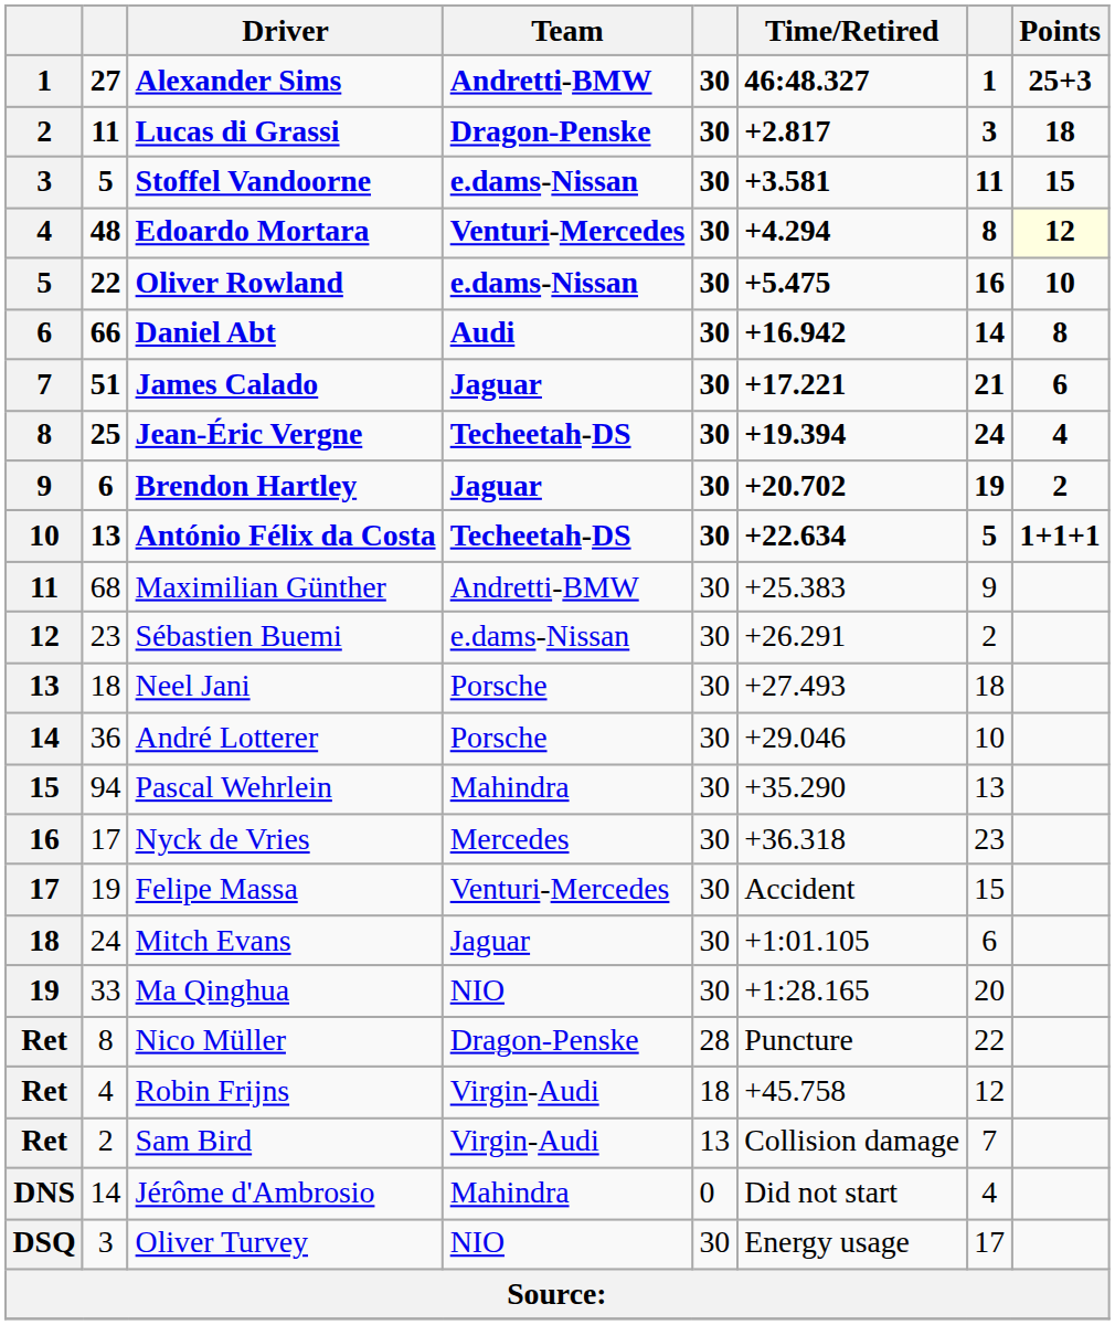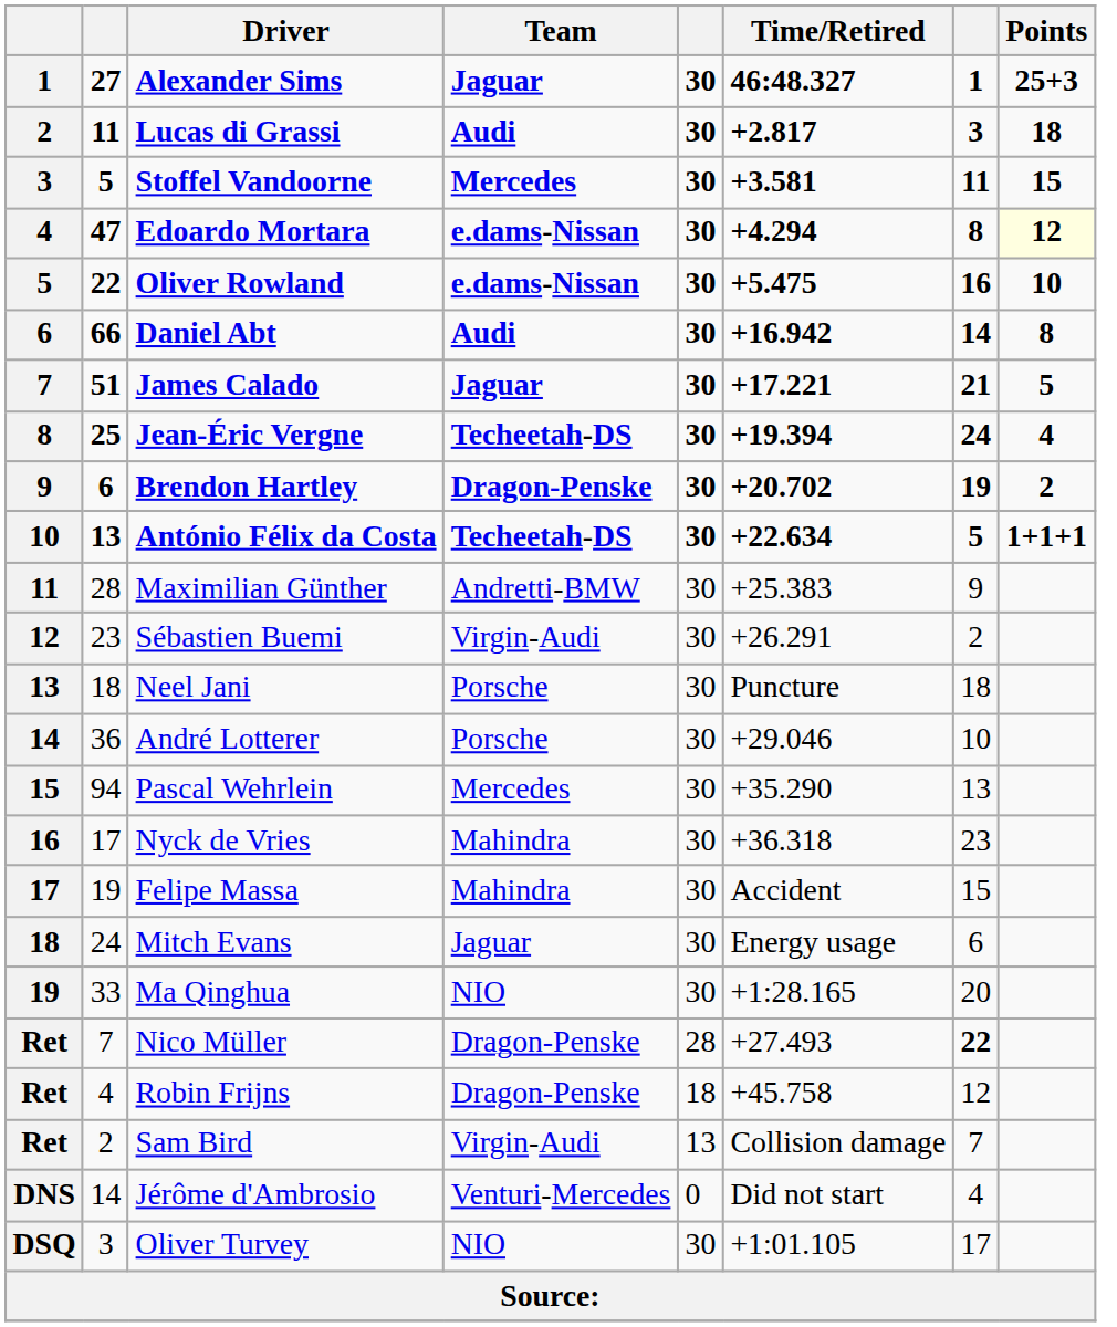 <table class="wikitable sortable" style="font-size: 85%">
 <tr>
 <th scope="col"></th>
 <th scope="col"></th>
 <th scope="col">Driver</th>
 <th scope="col">Team</th>
 <th scope="col"></th>
 <th scope="col" class="unsortable">Time/Retired</th>
 <th scope="col"></th>
 <th scope="col">Points</th>
 </tr>
 <tr>
 <th scope="row"><strong>1</strong></th>
 <td align="center"><strong>27</strong></td>
 <td data-sort-value="SIM"> <a href='#'><strong>Alexander Sims</strong></a></td>
-<td><strong><a href='#'>Andretti</a>-<a href='#'>BMW</a></strong></td>
+<td><strong><a href='#'>Jaguar</a></strong></td>
 <td><strong>30</strong></td>
 <td><strong>46:48.327</strong></td>
 <td align="center"><strong>1</strong></td>
 <td align="center"><strong>25+3</strong></td>
 </tr>
 <tr>
 <th scope="row">2</th>
 <td align="center"><strong>11</strong></td>
 <td data-sort-value="DIG"><strong> <a href='#'>Lucas di Grassi</a></strong></td>
-<td><strong><a href='#'>Dragon-Penske</a></strong></td>
+<td><strong><a href='#'>Audi</a></strong></td>
 <td><strong>30</strong></td>
 <td><strong>+2.817</strong></td>
 <td align="center"><strong>3</strong></td>
 <td align="center"><strong>18</strong></td>
 </tr>
 <tr>
 <th scope="row">3</th>
 <td align="center"><strong>5</strong></td>
 <td data-sort-value="VAN"> <strong><a href='#'>Stoffel Vandoorne</a></strong></td>
-<td><strong><a href='#'>e.dams</a>-<a href='#'>Nissan</a></strong></td>
+<td><strong><a href='#'>Mercedes</a></strong></td>
 <td><strong>30</strong></td>
 <td><strong>+3.581</strong></td>
 <td align="center"><strong>11</strong></td>
 <td align="center"><strong>15</strong></td>
 </tr>
 <tr>
 <th scope="row">4</th>
-<td align="center"><strong>48</strong></td>
+<td align="center"><strong>47</strong></td>
 <td data-sort-value="MOR"> <strong><a href='#'>Edoardo Mortara</a></strong></td>
-<td><strong><a href='#'>Venturi</a>-<a href='#'>Mercedes</a></strong></td>
+<td><strong><a href='#'>e.dams</a>-<a href='#'>Nissan</a></strong></td>
 <td><strong>30</strong></td>
 <td><strong>+4.294</strong></td>
 <td align="center"><strong>8</strong></td>
 <td align="center" style="background: lightyellow;"><strong>12</strong></td>
 </tr>
 <tr>
 <th scope="row">5</th>
 <td align="center"><strong>22</strong></td>
 <td data-sort-value="ROW"> <strong><a href='#'>Oliver Rowland</a></strong></td>
 <td><strong><a href='#'>e.dams</a>-<a href='#'>Nissan</a></strong></td>
 <td><strong>30</strong></td>
 <td><strong>+5.475</strong></td>
 <td align="center"><strong>16</strong></td>
 <td align="center"><strong>10</strong></td>
 </tr>
 <tr>
 <th scope="row">6</th>
 <td align="center"><strong>66</strong></td>
 <td data-sort-value="ABT"> <strong><a href='#'>Daniel Abt</a></strong></td>
 <td><strong><a href='#'>Audi</a></strong></td>
 <td><strong>30</strong></td>
 <td><strong>+16.942</strong></td>
 <td align="center"><strong>14</strong></td>
 <td align="center"><strong>8</strong></td>
 </tr>
 <tr>
 <th scope="row">7</th>
 <td align="center"><strong>51</strong></td>
 <td data-sort-value="CAL"> <strong><a href='#'>James Calado</a></strong></td>
 <td><strong><a href='#'>Jaguar</a></strong></td>
 <td><strong>30</strong></td>
 <td><strong>+17.221</strong></td>
 <td align="center"><strong>21</strong></td>
-<td align="center"><strong>6</strong></td>
+<td align="center"><strong>5</strong></td>
 </tr>
 <tr>
 <th scope="row">8</th>
 <td align="center"><strong>25</strong></td>
 <td data-sort-value="VER"> <strong><a href='#'>Jean-Éric Vergne</a></strong></td>
 <td><strong><a href='#'>Techeetah</a>-<a href='#'>DS</a></strong></td>
 <td><strong>30</strong></td>
 <td><strong>+19.394</strong></td>
 <td align="center"><strong>24</strong></td>
 <td align="center"><strong>4</strong></td>
 </tr>
 <tr>
 <th scope="row">9</th>
 <td align="center"><strong>6</strong></td>
 <td data-sort-value="HAR"> <strong><a href='#'>Brendon Hartley</a></strong></td>
-<td><strong><a href='#'>Jaguar</a></strong></td>
+<td><strong><a href='#'>Dragon-Penske</a></strong></td>
 <td><strong>30</strong></td>
 <td><strong>+20.702</strong></td>
 <td align="center"><strong>19</strong></td>
 <td align="center"><strong>2</strong></td>
 </tr>
 <tr>
 <th scope="row">10</th>
 <td align="center"><strong>13</strong></td>
 <td data-sort-value="DAC"> <strong><a href='#'>António Félix da Costa</a></strong></td>
 <td><strong><a href='#'>Techeetah</a>-<a href='#'>DS</a></strong></td>
 <td><strong>30</strong></td>
 <td><strong>+22.634</strong></td>
 <td align="center"><strong>5</strong></td>
 <td align="center"><strong>1+1+1</strong></td>
 </tr>
 <tr>
 <th scope="row">11</th>
-<td align="center">68</td>
+<td align="center">28</td>
 <td data-sort-value="GUN"> <a href='#'>Maximilian Günther</a></td>
 <td><a href='#'>Andretti</a>-<a href='#'>BMW</a></td>
 <td>30</td>
 <td>+25.383</td>
 <td align="center">9</td>
 <td align="center"></td>
 </tr>
 <tr>
 <th scope="row">12</th>
 <td align="center">23</td>
 <td data-sort-value="BUE"> <a href='#'>Sébastien Buemi</a></td>
-<td><a href='#'>e.dams</a>-<a href='#'>Nissan</a></td>
+<td><a href='#'>Virgin</a>-<a href='#'>Audi</a></td>
 <td>30</td>
 <td>+26.291</td>
 <td align="center">2</td>
 <td align="center"></td>
 </tr>
 <tr>
 <th scope="row">13</th>
 <td align="center">18</td>
 <td data-sort-value="JAN"> <a href='#'>Neel Jani</a></td>
 <td><a href='#'>Porsche</a></td>
 <td>30</td>
-<td>+27.493</td>
+<td>Puncture</td>
 <td align="center">18</td>
 <td align="center"></td>
 </tr>
 <tr>
 <th scope="row">14</th>
 <td align="center">36</td>
 <td data-sort-value="LOT"> <a href='#'>André Lotterer</a></td>
 <td><a href='#'>Porsche</a></td>
 <td>30</td>
 <td>+29.046</td>
 <td align="center">10</td>
 <td align="center"></td>
 </tr>
 <tr>
 <th scope="row">15</th>
 <td align="center">94</td>
 <td data-sort-value="WEH"> <a href='#'>Pascal Wehrlein</a></td>
-<td><a href='#'>Mahindra</a></td>
+<td><a href='#'>Mercedes</a></td>
 <td>30</td>
 <td>+35.290</td>
 <td align="center">13</td>
 <td align="center"></td>
 </tr>
 <tr>
 <th scope="row">16</th>
 <td align="center">17</td>
 <td data-sort-value="DEV"> <a href='#'>Nyck de Vries</a></td>
-<td><a href='#'>Mercedes</a></td>
+<td><a href='#'>Mahindra</a></td>
 <td>30</td>
 <td>+36.318</td>
 <td align="center">23</td>
 <td align="center"></td>
 </tr>
 <tr>
 <th scope="row">17</th>
 <td align="center">19</td>
 <td data-sort-value="MAS"> <a href='#'>Felipe Massa</a></td>
-<td><a href='#'>Venturi</a>-<a href='#'>Mercedes</a></td>
+<td><a href='#'>Mahindra</a></td>
 <td>30</td>
 <td>Accident</td>
 <td align="center">15</td>
 <td align="center"></td>
 </tr>
 <tr>
 <th scope="row">18</th>
 <td align="center">24</td>
 <td data-sort-value="EVA"> <a href='#'>Mitch Evans</a></td>
 <td><a href='#'>Jaguar</a></td>
 <td>30</td>
-<td>+1:01.105</td>
+<td>Energy usage</td>
 <td align="center">6</td>
 <td align="center"></td>
 </tr>
 <tr>
 <th scope="row">19</th>
 <td align="center">33</td>
 <td data-sort-value="MA"> <a href='#'>Ma Qinghua</a></td>
 <td><a href='#'>NIO</a></td>
 <td>30</td>
 <td>+1:28.165</td>
 <td align="center">20</td>
 <td align="center"></td>
 </tr>
 <tr>
 <th scope="row" data-sort-value="20">Ret</th>
-<td align="center">8</td>
+<td align="center">7</td>
 <td data-sort-value="MUL"> <a href='#'>Nico Müller</a></td>
 <td><a href='#'>Dragon-Penske</a></td>
 <td>28</td>
-<td>Puncture</td>
-<td align="center">22</td>
+<td>+27.493</td>
+<td align="center"><strong>22</strong></td>
 <td align="center"></td>
 </tr>
 <tr>
 <th scope="row" data-sort-value="21">Ret</th>
 <td align="center">4</td>
 <td data-sort-value="FRI"> <a href='#'>Robin Frijns</a></td>
-<td><a href='#'>Virgin</a>-<a href='#'>Audi</a></td>
+<td><a href='#'>Dragon-Penske</a></td>
 <td>18</td>
 <td>+45.758</td>
 <td align="center">12</td>
 <td align="center"></td>
 </tr>
 <tr>
 <th scope="row" data-sort-value="22">Ret</th>
 <td align="center">2</td>
 <td data-sort-value="BIR"> <a href='#'>Sam Bird</a></td>
 <td><a href='#'>Virgin</a>-<a href='#'>Audi</a></td>
 <td>13</td>
 <td>Collision damage</td>
 <td align="center">7</td>
 <td align="center"></td>
 </tr>
 <tr>
 <th scope="row" data-sort-value="23">DNS</th>
 <td align="center">14</td>
 <td data-sort-value="DAM"> <a href='#'>Jérôme d'Ambrosio</a></td>
-<td><a href='#'>Mahindra</a></td>
+<td><a href='#'>Venturi</a>-<a href='#'>Mercedes</a></td>
 <td>0</td>
 <td>Did not start</td>
 <td align="center">4</td>
 <td align="center"></td>
 </tr>
 <tr>
 <th scope="row" data-sort-value="24">DSQ</th>
 <td align="center">3</td>
 <td data-sort-value="TUR"> <a href='#'>Oliver Turvey</a></td>
 <td><a href='#'>NIO</a></td>
 <td>30</td>
-<td>Energy usage</td>
+<td>+1:01.105</td>
 <td align="center">17</td>
 <td align="center"></td>
 </tr>
 <tr>
 <th colspan="8">Source:</th>
 </tr>
 <tr>
 </tr>
 </table>
